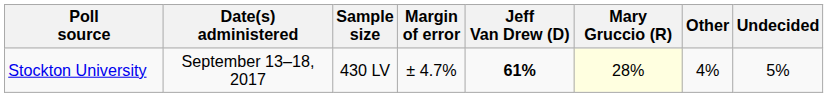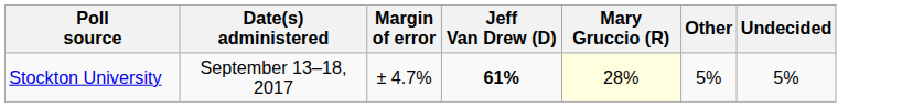 <table class="wikitable">
 <tr>
 <th style="width:150px;">Poll<br> source</th>
 <th style="width:160px;">Date(s)<br> administered</th>
-<th>Sample<br>size</th>
 <th style="width:60px;">Margin<br> of error</th>
 <th style="width:100px;">Jeff<br>Van Drew (D)</th>
 <th style="width:100px;">Mary<br>Gruccio (R)</th>
 <th>Other</th>
 <th>Undecided</th>
 </tr>
 <tr>
 <td><a href='#'>Stockton University</a></td>
 <td align="center">September 13–18, 2017</td>
-<td align="center">430 LV</td>
 <td align="center">± 4.7%</td>
 <td align="center" ><strong>61%</strong></td>
 <td align="center" style="background: lightyellow;">28%</td>
-<td align="center">4%</td>
+<td align="center">5%</td>
 <td align="center">5%</td>
 </tr>
 </table>
